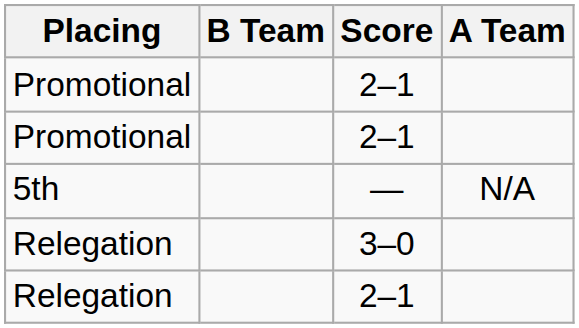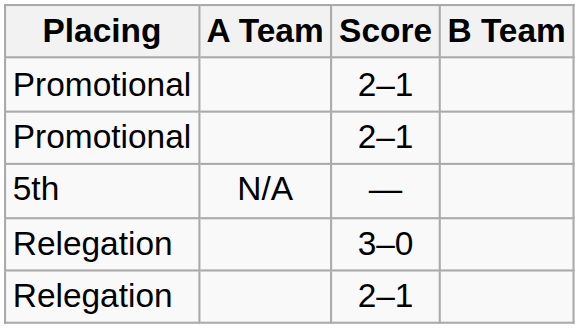 <table class=wikitable style="border:1px solid #AAAAAA;">
 <tr>
 <th>Placing</th>
+<th>A Team</th>
+<th>Score</th>
 <th>B Team</th>
-<th>Score</th>
-<th>A Team</th>
 </tr>
 <tr>
 <td>Promotional</td>
+<td><strong></strong></td>
+<td align="center">2–1</td>
 <td></td>
-<td align="center">2–1</td>
-<td><strong></strong></td>
 </tr>
 <tr>
 <td>Promotional</td>
+<td><strong></strong></td>
+<td align="center">2–1</td>
 <td></td>
-<td align="center">2–1</td>
-<td><strong></strong></td>
 </tr>
 <tr>
 <td>5th</td>
+<td align="center">N/A</td>
+<td align="center">—</td>
 <td></td>
-<td align="center">—</td>
-<td align="center">N/A</td>
 </tr>
 <tr>
 <td>Relegation</td>
+<td><strong></strong></td>
+<td align="center">3–0</td>
 <td></td>
-<td align="center">3–0</td>
-<td><strong></strong></td>
 </tr>
 <tr>
 <td>Relegation</td>
+<td><strong></strong></td>
+<td align="center">2–1</td>
 <td></td>
-<td align="center">2–1</td>
-<td><strong></strong></td>
 </tr>
 </table>
